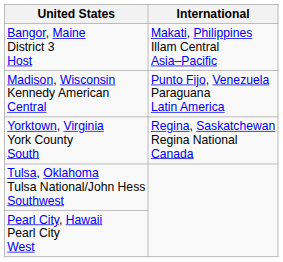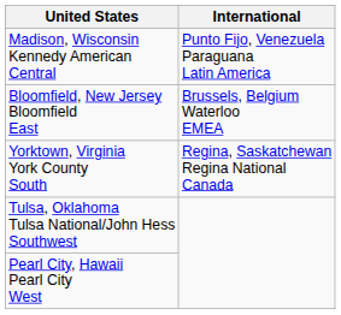 <table class="wikitable">
 <tr>
 <th>United States</th>
 <th>International</th>
 </tr>
 <tr>
-<td> <a href='#'>Bangor</a>, <a href='#'>Maine</a><br>District 3<br><a href='#'>Host</a></td>
-<td> <a href='#'>Makati</a>, <a href='#'>Philippines</a><br>Illam Central<br><a href='#'>Asia–Pacific</a></td>
+<td> <a href='#'>Madison</a>, <a href='#'>Wisconsin</a><br>Kennedy American<br><a href='#'>Central</a></td>
+<td> <a href='#'>Punto Fijo</a>, <a href='#'>Venezuela</a><br>Paraguana<br><a href='#'>Latin America</a></td>
 </tr>
 <tr>
-<td> <a href='#'>Madison</a>, <a href='#'>Wisconsin</a><br>Kennedy American<br><a href='#'>Central</a></td>
-<td> <a href='#'>Punto Fijo</a>, <a href='#'>Venezuela</a><br>Paraguana<br><a href='#'>Latin America</a></td>
+<td> <a href='#'>Bloomfield</a>, <a href='#'>New Jersey</a><br>Bloomfield<br><a href='#'>East</a></td>
+<td> <a href='#'>Brussels</a>, <a href='#'>Belgium</a><br>Waterloo<br><a href='#'>EMEA</a></td>
 </tr>
 <tr>
 <td> <a href='#'>Yorktown</a>, <a href='#'>Virginia</a><br>York County<br><a href='#'>South</a></td>
 <td> <a href='#'>Regina</a>, <a href='#'>Saskatchewan</a><br>Regina National<br><a href='#'>Canada</a></td>
 </tr>
 <tr>
 <td> <a href='#'>Tulsa</a>, <a href='#'>Oklahoma</a><br>Tulsa National/John Hess<br><a href='#'>Southwest</a></td>
 <td rowspan=2></td>
 </tr>
 <tr>
 <td> <a href='#'>Pearl City</a>, <a href='#'>Hawaii</a><br>Pearl City<br><a href='#'>West</a></td>
 </tr>
 </table>
